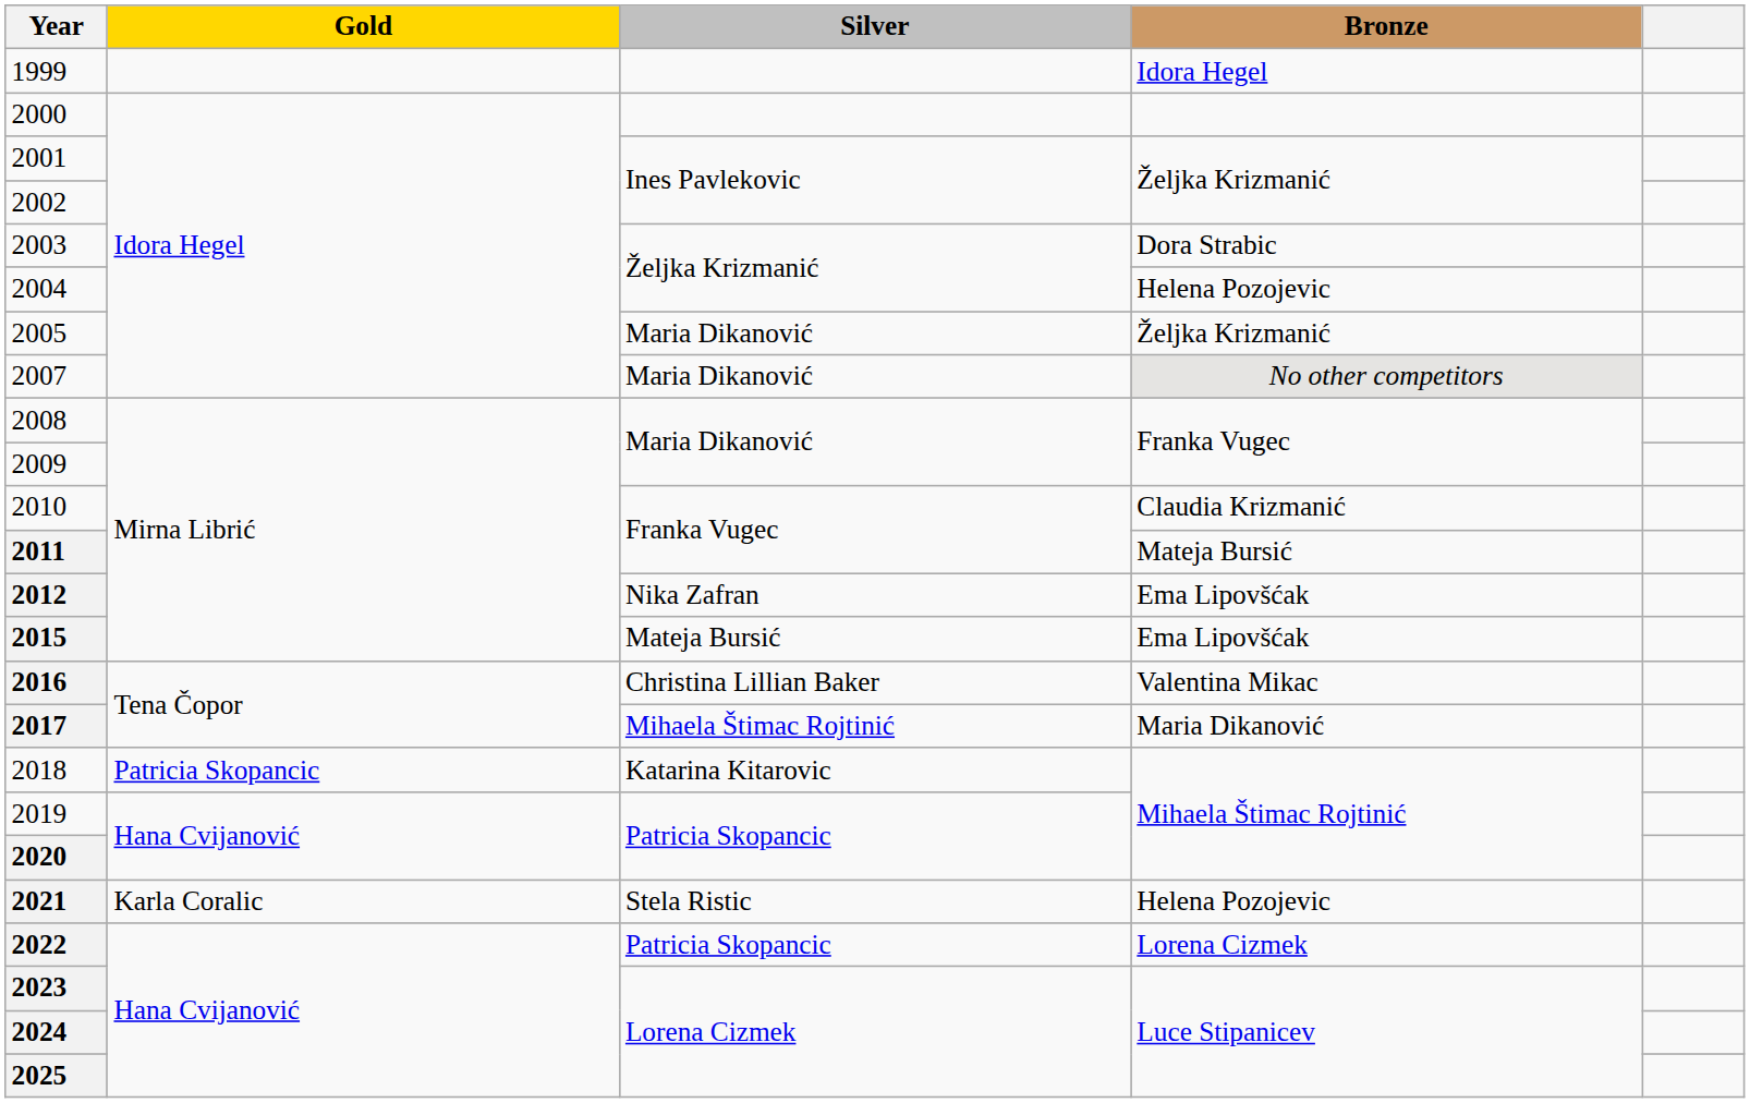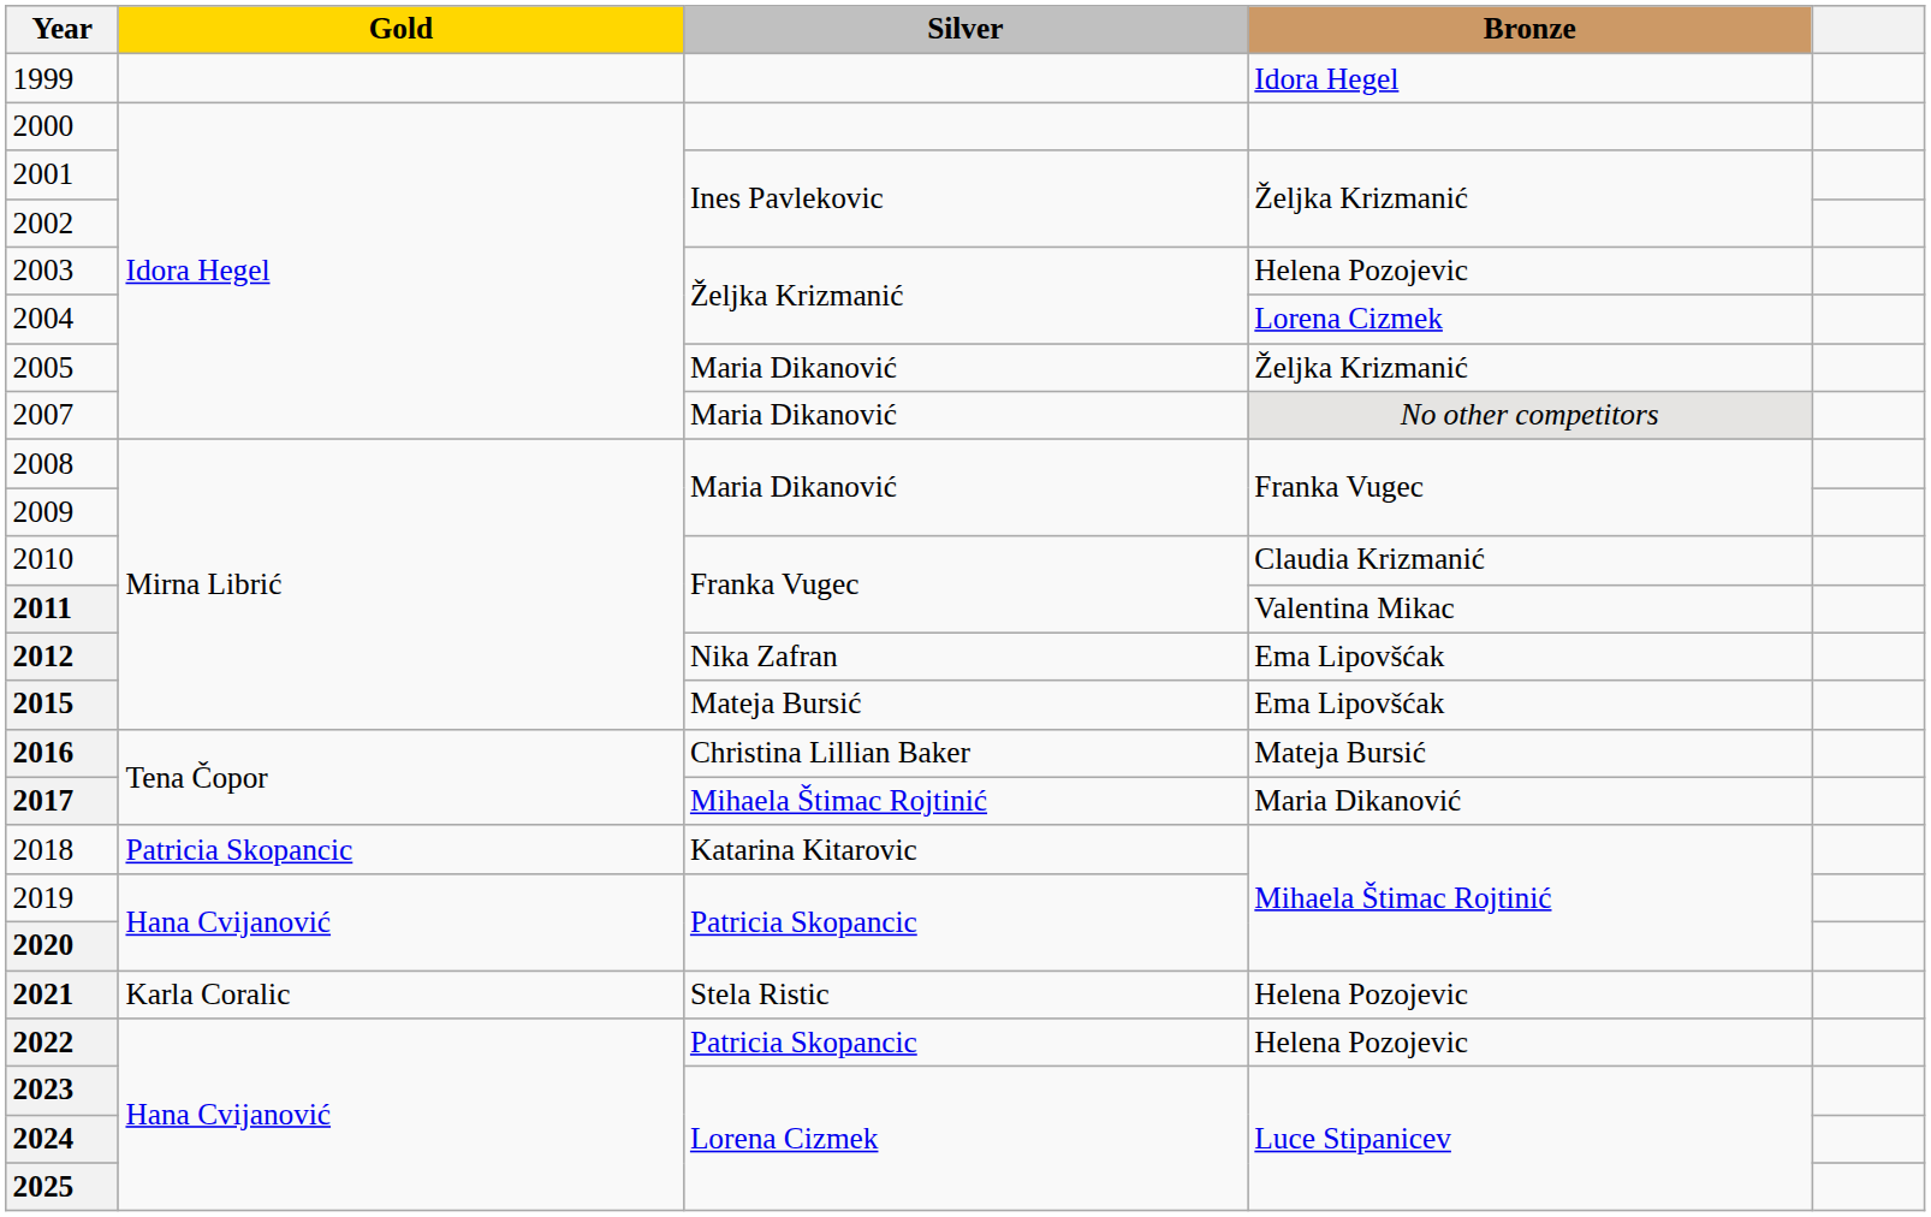 <table class="wikitable unsortable" style="text-align:left; width:80%">
 <tr>
 <th scope="col" style="text-align:center; width:5%">Year</th>
 <th scope="col" style="text-align:center; width:25%; background:gold">Gold</th>
 <th scope="col" style="text-align:center; width:25%; background:silver">Silver</th>
 <th scope="col" style="text-align:center; width:25%; background:#c96">Bronze</th>
 <th scope="col" style="text-align:center; width:5%"></th>
 </tr>
 <tr>
 <td>1999</td>
 <td></td>
 <td></td>
 <td><a href='#'>Idora Hegel</a></td>
 <td></td>
 </tr>
 <tr>
 <td>2000</td>
 <td rowspan="7"><a href='#'>Idora Hegel</a></td>
 <td></td>
 <td></td>
 <td></td>
 </tr>
 <tr>
 <td>2001</td>
 <td rowspan="2">Ines Pavlekovic</td>
 <td rowspan="2">Željka Krizmanić</td>
 <td></td>
 </tr>
 <tr>
 <td>2002</td>
 <td></td>
 </tr>
 <tr>
 <td>2003</td>
 <td rowspan="2">Željka Krizmanić</td>
-<td>Dora Strabic</td>
+<td>Helena Pozojevic</td>
 <td></td>
 </tr>
 <tr>
 <td>2004</td>
-<td>Helena Pozojevic</td>
+<td><a href='#'>Lorena Cizmek</a></td>
 <td></td>
 </tr>
 <tr>
 <td>2005</td>
 <td>Maria Dikanović</td>
 <td>Željka Krizmanić</td>
 <td></td>
 </tr>
 <tr>
 <td>2007</td>
 <td>Maria Dikanović</td>
 <td align="center" bgcolor="e5e4e2"><em>No other competitors</em></td>
 <td></td>
 </tr>
 <tr>
 <td>2008</td>
 <td rowspan="6">Mirna Librić</td>
 <td rowspan="2">Maria Dikanović</td>
 <td rowspan="2">Franka Vugec</td>
 <td></td>
 </tr>
 <tr>
 <td>2009</td>
 <td></td>
 </tr>
 <tr>
 <td>2010</td>
 <td rowspan="2">Franka Vugec</td>
 <td>Claudia Krizmanić</td>
 <td></td>
 </tr>
 <tr>
 <th scope="row" style="text-align:left">2011</th>
-<td>Mateja Bursić</td>
+<td>Valentina Mikac</td>
 <td></td>
 </tr>
 <tr>
 <th scope="row" style="text-align:left">2012</th>
 <td>Nika Zafran</td>
 <td>Ema Lipovšćak</td>
 <td></td>
 </tr>
 <tr>
 <th scope="row" style="text-align:left">2015</th>
 <td>Mateja Bursić</td>
 <td>Ema Lipovšćak</td>
 <td></td>
 </tr>
 <tr>
 <th scope="row" style="text-align:left">2016</th>
 <td rowspan="2">Tena Čopor</td>
 <td>Christina Lillian Baker</td>
-<td>Valentina Mikac</td>
+<td>Mateja Bursić</td>
 <td></td>
 </tr>
 <tr>
 <th scope="row" style="text-align:left">2017</th>
 <td><a href='#'>Mihaela Štimac Rojtinić</a></td>
 <td>Maria Dikanović</td>
 <td></td>
 </tr>
 <tr>
 <td>2018</td>
 <td><a href='#'>Patricia Skopancic</a></td>
 <td>Katarina Kitarovic</td>
 <td rowspan="3"><a href='#'>Mihaela Štimac Rojtinić</a></td>
 <td></td>
 </tr>
 <tr>
 <td>2019</td>
 <td rowspan="2"><a href='#'>Hana Cvijanović</a></td>
 <td rowspan="2"><a href='#'>Patricia Skopancic</a></td>
 <td></td>
 </tr>
 <tr>
 <th scope="row" style="text-align:left">2020</th>
 <td></td>
 </tr>
 <tr>
 <th scope="row" style="text-align:left">2021</th>
 <td>Karla Coralic</td>
 <td>Stela Ristic</td>
 <td>Helena Pozojevic</td>
 <td></td>
 </tr>
 <tr>
 <th scope="row" style="text-align:left">2022</th>
 <td rowspan="4"><a href='#'>Hana Cvijanović</a></td>
 <td><a href='#'>Patricia Skopancic</a></td>
-<td><a href='#'>Lorena Cizmek</a></td>
+<td>Helena Pozojevic</td>
 <td></td>
 </tr>
 <tr>
 <th scope="row" style="text-align:left">2023</th>
 <td rowspan="3"><a href='#'>Lorena Cizmek</a></td>
 <td rowspan="3"><a href='#'>Luce Stipanicev</a></td>
 <td></td>
 </tr>
 <tr>
 <th scope="row" style="text-align:left">2024</th>
 <td></td>
 </tr>
 <tr>
 <th scope="row" style="text-align:left">2025</th>
 <td></td>
 </tr>
 </table>
